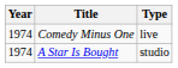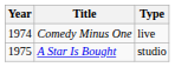 <table class="wikitable">
 <tr>
 <th>Year</th>
 <th>Title</th>
 <th>Type</th>
 </tr>
 <tr>
 <td>1974</td>
 <td><em>Comedy Minus One</em></td>
 <td>live</td>
 </tr>
 <tr>
-<td>1974</td>
+<td>1975</td>
 <td><em><a href='#'>A Star Is Bought</a></em></td>
 <td>studio</td>
 </tr>
 </table>
